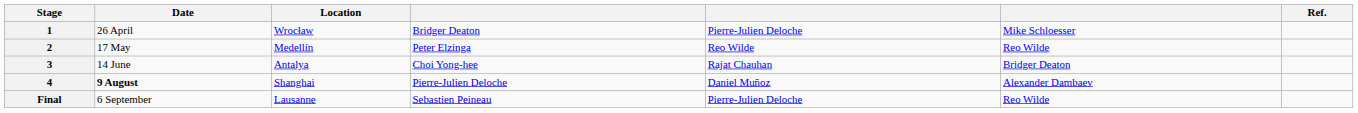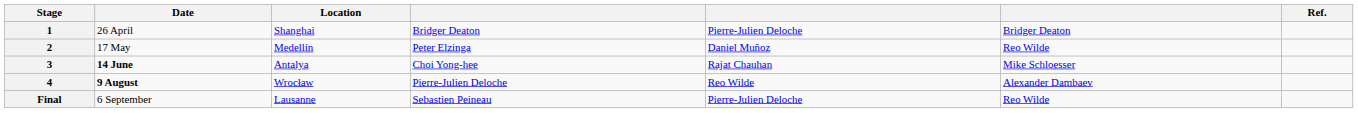 <table class="wikitable" style="width:100%">
 <tr>
 <th>Stage</th>
 <th>Date</th>
 <th>Location</th>
 <th></th>
 <th></th>
 <th></th>
 <th>Ref.</th>
 </tr>
 <tr>
 <th>1</th>
 <td>26 April</td>
-<td> <a href='#'>Wrocław</a></td>
+<td> <a href='#'>Shanghai</a></td>
 <td> <a href='#'>Bridger Deaton</a></td>
 <td> <a href='#'>Pierre-Julien Deloche</a></td>
-<td> <a href='#'>Mike Schloesser</a></td>
+<td> <a href='#'>Bridger Deaton</a></td>
 <td></td>
 </tr>
 <tr>
 <th>2</th>
 <td>17 May</td>
 <td> <a href='#'>Medellín</a></td>
 <td> <a href='#'>Peter Elzinga</a></td>
-<td> <a href='#'>Reo Wilde</a></td>
+<td> <a href='#'>Daniel Muñoz</a></td>
 <td> <a href='#'>Reo Wilde</a></td>
 <td></td>
 </tr>
 <tr>
 <th>3</th>
-<td>14 June</td>
+<td><strong>14 June</strong></td>
 <td> <a href='#'>Antalya</a></td>
 <td> <a href='#'>Choi Yong-hee</a></td>
 <td> <a href='#'>Rajat Chauhan</a></td>
-<td> <a href='#'>Bridger Deaton</a></td>
+<td> <a href='#'>Mike Schloesser</a></td>
 <td></td>
 </tr>
 <tr>
 <th>4</th>
 <td><strong>9 August</strong></td>
-<td> <a href='#'>Shanghai</a></td>
+<td> <a href='#'>Wrocław</a></td>
 <td> <a href='#'>Pierre-Julien Deloche</a></td>
-<td> <a href='#'>Daniel Muñoz</a></td>
+<td> <a href='#'>Reo Wilde</a></td>
 <td> <a href='#'>Alexander Dambaev</a></td>
 <td></td>
 </tr>
 <tr>
 <th>Final</th>
 <td>6 September</td>
 <td> <a href='#'>Lausanne</a></td>
 <td> <a href='#'>Sebastien Peineau</a></td>
 <td> <a href='#'>Pierre-Julien Deloche</a></td>
 <td> <a href='#'>Reo Wilde</a></td>
 <td></td>
 </tr>
 </table>
